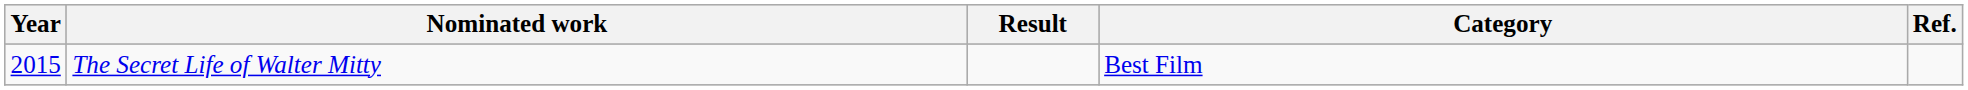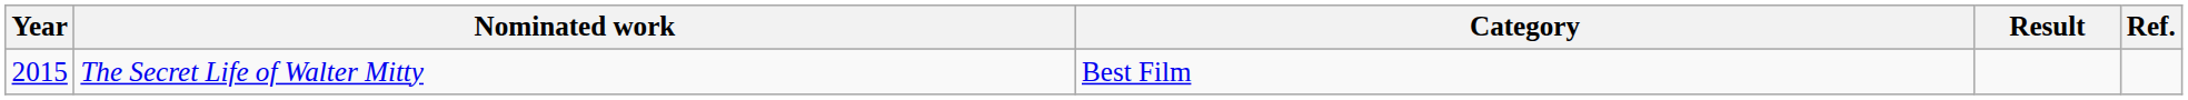 <table class=wikitable>
 <tr>
 <th scope="col" style="width:1em;">Year</th>
 <th scope="col" style="width:39em;">Nominated work</th>
+<th scope="col" style="width:35em;">Category</th>
 <th scope="col" style="width:5em;">Result</th>
-<th scope="col" style="width:35em;">Category</th>
 <th scope="col" style="width:1em;">Ref.</th>
 </tr>
 <tr>
 <td><a href='#'>2015</a></td>
 <td><em><a href='#'>The Secret Life of Walter Mitty</a></em></td>
+<td><a href='#'>Best Film</a></td>
 <td></td>
-<td><a href='#'>Best Film</a></td>
 <td></td>
 </tr>
 </table>
